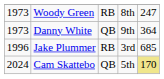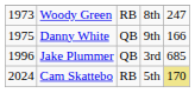 <table class="wikitable">
 <tr>
 </tr>
 <tr>
 <td>1973</td>
 <td><a href='#'>Woody Green</a></td>
 <td>RB</td>
 <td>8th</td>
 <td>247</td>
 </tr>
 <tr>
-<td>1973</td>
+<td>1975</td>
 <td><a href='#'>Danny White</a></td>
 <td>QB</td>
 <td>9th</td>
-<td>364</td>
+<td>166</td>
 </tr>
 <tr>
 <td>1996</td>
 <td><a href='#'>Jake Plummer</a></td>
-<td>RB</td>
+<td>QB</td>
 <td>3rd</td>
 <td>685</td>
 </tr>
 <tr>
 <td>2024</td>
 <td><a href='#'>Cam Skattebo</a></td>
-<td>QB</td>
+<td>RB</td>
 <td>5th</td>
 <td style="background: khaki;">170</td>
 </tr>
 </table>
